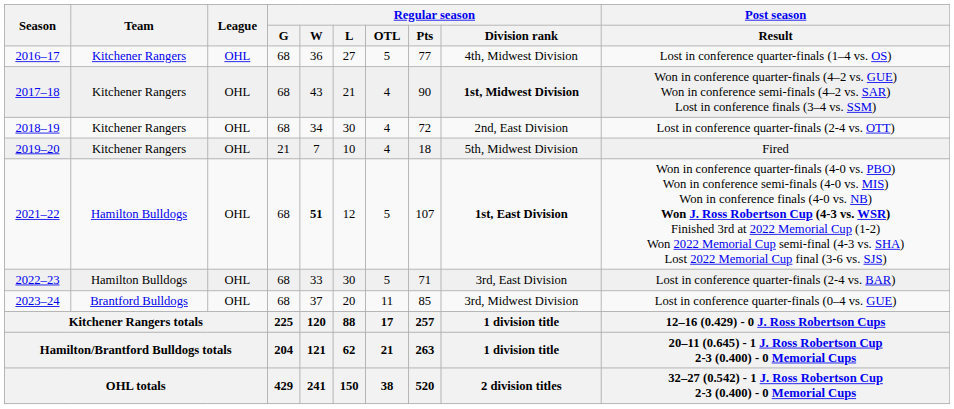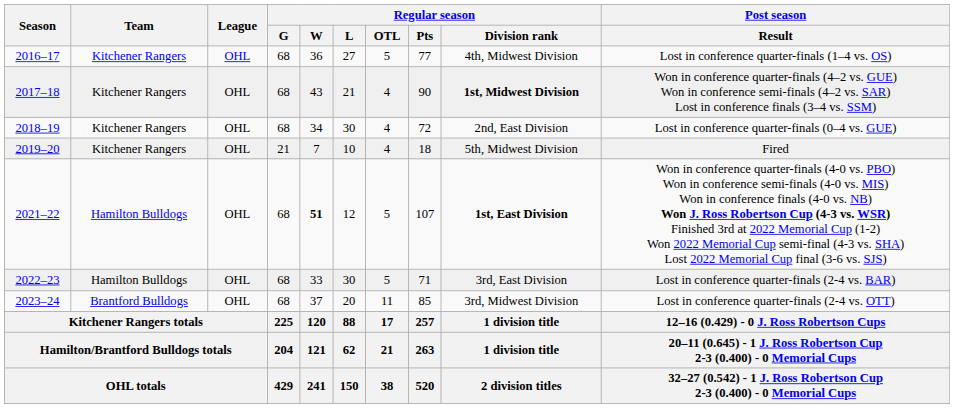 <table class="wikitable" style="font-size: 95%; text-align:center; width:75em;">
 <tr>
 <th rowspan="2">Season</th>
 <th rowspan="2">Team</th>
 <th rowspan="2">League</th>
 <th colspan="6"><a href='#'>Regular season</a></th>
 <th colspan="1"><a href='#'>Post season</a></th>
 </tr>
 <tr>
 <th>G</th>
 <th>W</th>
 <th>L</th>
 <th>OTL</th>
 <th>Pts</th>
 <th>Division rank</th>
 <th>Result</th>
 </tr>
 <tr>
 <td><a href='#'>2016–17</a></td>
 <td><a href='#'>Kitchener Rangers</a></td>
 <td><a href='#'>OHL</a></td>
 <td>68</td>
 <td>36</td>
 <td>27</td>
 <td>5</td>
 <td>77</td>
 <td>4th, Midwest Division</td>
 <td>Lost in conference quarter-finals (1–4 vs. <a href='#'>OS</a>)</td>
 </tr>
 <tr bgcolor="#f0f0f0">
 <td><a href='#'>2017–18</a></td>
 <td>Kitchener Rangers</td>
 <td>OHL</td>
 <td>68</td>
 <td>43</td>
 <td>21</td>
 <td>4</td>
 <td>90</td>
 <td><strong>1st, Midwest Division</strong></td>
 <td>Won in conference quarter-finals (4–2 vs. <a href='#'>GUE</a>) <br> Won in conference semi-finals (4–2 vs. <a href='#'>SAR</a>) <br> Lost in conference finals (3–4 vs. <a href='#'>SSM</a>)</td>
 </tr>
 <tr>
 <td><a href='#'>2018–19</a></td>
 <td>Kitchener Rangers</td>
 <td>OHL</td>
 <td>68</td>
 <td>34</td>
 <td>30</td>
 <td>4</td>
 <td>72</td>
 <td>2nd, East Division</td>
-<td>Lost in conference quarter-finals (2-4 vs. <a href='#'>OTT</a>)</td>
+<td>Lost in conference quarter-finals (0–4 vs. <a href='#'>GUE</a>)</td>
 </tr>
 <tr bgcolor="#f0f0f0">
 <td><a href='#'>2019–20</a></td>
 <td>Kitchener Rangers</td>
 <td>OHL</td>
 <td>21</td>
 <td>7</td>
 <td>10</td>
 <td>4</td>
 <td>18</td>
 <td>5th, Midwest Division</td>
 <td>Fired</td>
 </tr>
 <tr>
 <td><a href='#'>2021–22</a></td>
 <td><a href='#'>Hamilton Bulldogs</a></td>
 <td>OHL</td>
 <td>68</td>
 <td><strong>51</strong></td>
 <td>12</td>
 <td>5</td>
 <td>107</td>
 <td><strong>1st, East Division</strong></td>
 <td>Won in conference quarter-finals (4-0 vs. <a href='#'>PBO</a>) <br> Won in conference semi-finals (4-0 vs. <a href='#'>MIS</a>) <br> Won in conference finals (4-0 vs. <a href='#'>NB</a>) <br> <strong>Won <a href='#'>J. Ross Robertson Cup</a> (4-3 vs. <a href='#'>WSR</a>)</strong> <br> Finished 3rd at <a href='#'>2022 Memorial Cup</a> (1-2) <br> Won <a href='#'>2022 Memorial Cup</a> semi-final (4-3 vs. <a href='#'>SHA</a>) <br> Lost <a href='#'>2022 Memorial Cup</a> final (3-6 vs. <a href='#'>SJS</a>)</td>
 </tr>
 <tr bgcolor="#f0f0f0">
 <td><a href='#'>2022–23</a></td>
 <td>Hamilton Bulldogs</td>
 <td>OHL</td>
 <td>68</td>
 <td>33</td>
 <td>30</td>
 <td>5</td>
 <td>71</td>
 <td>3rd, East Division</td>
 <td>Lost in conference quarter-finals (2-4 vs. <a href='#'>BAR</a>)</td>
 </tr>
 <tr>
 <td><a href='#'>2023–24</a></td>
 <td><a href='#'>Brantford Bulldogs</a></td>
 <td>OHL</td>
 <td>68</td>
 <td>37</td>
 <td>20</td>
 <td>11</td>
 <td>85</td>
 <td>3rd, Midwest Division</td>
-<td>Lost in conference quarter-finals (0–4 vs. <a href='#'>GUE</a>)</td>
+<td>Lost in conference quarter-finals (2-4 vs. <a href='#'>OTT</a>)</td>
 </tr>
 <tr bgcolor="#e0e0e0">
 <th colspan="3">Kitchener Rangers totals</th>
 <th>225</th>
 <th>120</th>
 <th>88</th>
 <th>17</th>
 <th>257</th>
 <th>1 division title</th>
 <th>12–16 (0.429) - 0 <a href='#'>J. Ross Robertson Cups</a></th>
 </tr>
 <tr bgcolor="#e0e0e0">
 <th colspan="3">Hamilton/Brantford Bulldogs totals</th>
 <th>204</th>
 <th>121</th>
 <th>62</th>
 <th>21</th>
 <th>263</th>
 <th>1 division title</th>
 <th>20–11 (0.645) - 1 <a href='#'>J. Ross Robertson Cup</a><br> 2-3 (0.400) - 0 <a href='#'>Memorial Cups</a></th>
 </tr>
 <tr bgcolor="#e0e0e0">
 <th colspan="3">OHL totals</th>
 <th>429</th>
 <th>241</th>
 <th>150</th>
 <th>38</th>
 <th>520</th>
 <th>2 division titles</th>
 <th>32–27 (0.542) - 1 <a href='#'>J. Ross Robertson Cup</a> <br> 2-3 (0.400) - 0 <a href='#'>Memorial Cups</a></th>
 </tr>
 </table>
